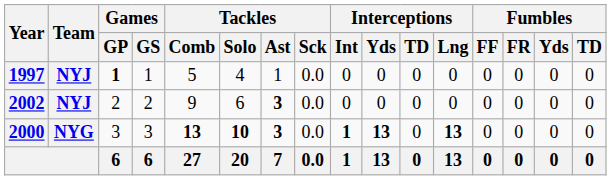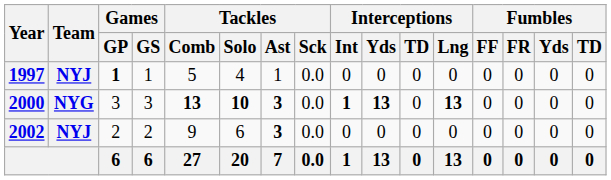 <table class="wikitable" style="text-align:center">
 <tr>
 <th rowspan="2">Year</th>
 <th rowspan="2">Team</th>
 <th colspan="2">Games</th>
 <th colspan="4">Tackles</th>
 <th colspan="4">Interceptions</th>
 <th colspan="4">Fumbles</th>
 </tr>
 <tr>
 <th>GP</th>
 <th>GS</th>
 <th>Comb</th>
 <th>Solo</th>
 <th>Ast</th>
 <th>Sck</th>
 <th>Int</th>
 <th>Yds</th>
 <th>TD</th>
 <th>Lng</th>
 <th>FF</th>
 <th>FR</th>
 <th>Yds</th>
 <th>TD</th>
 </tr>
 <tr>
 <th><a href='#'>1997</a></th>
 <th><a href='#'>NYJ</a></th>
 <td><strong>1</strong></td>
 <td>1</td>
 <td>5</td>
 <td>4</td>
 <td>1</td>
 <td>0.0</td>
 <td>0</td>
 <td>0</td>
 <td>0</td>
 <td>0</td>
 <td>0</td>
 <td>0</td>
 <td>0</td>
 <td>0</td>
 </tr>
 <tr>
+<th><a href='#'>2000</a></th>
+<th><a href='#'>NYG</a></th>
+<td>3</td>
+<td>3</td>
+<td><strong>13</strong></td>
+<td><strong>10</strong></td>
+<td><strong>3</strong></td>
+<td>0.0</td>
+<td><strong>1</strong></td>
+<td><strong>13</strong></td>
+<td>0</td>
+<td><strong>13</strong></td>
+<td>0</td>
+<td>0</td>
+<td>0</td>
+<td>0</td>
+</tr>
+<tr>
 <th><a href='#'>2002</a></th>
 <th><a href='#'>NYJ</a></th>
 <td>2</td>
 <td>2</td>
 <td>9</td>
 <td>6</td>
 <td><strong>3</strong></td>
 <td>0.0</td>
 <td>0</td>
 <td>0</td>
 <td>0</td>
 <td>0</td>
-<td>0</td>
-<td>0</td>
-<td>0</td>
-<td>0</td>
-</tr>
-<tr>
-<th><a href='#'>2000</a></th>
-<th><a href='#'>NYG</a></th>
-<td>3</td>
-<td>3</td>
-<td><strong>13</strong></td>
-<td><strong>10</strong></td>
-<td><strong>3</strong></td>
-<td>0.0</td>
-<td><strong>1</strong></td>
-<td><strong>13</strong></td>
-<td>0</td>
-<td><strong>13</strong></td>
 <td>0</td>
 <td>0</td>
 <td>0</td>
 <td>0</td>
 </tr>
 <tr>
 <th colspan="2"></th>
 <th>6</th>
 <th>6</th>
 <th>27</th>
 <th>20</th>
 <th>7</th>
 <th>0.0</th>
 <th>1</th>
 <th>13</th>
 <th>0</th>
 <th>13</th>
 <th>0</th>
 <th>0</th>
 <th>0</th>
 <th>0</th>
 </tr>
 </table>
